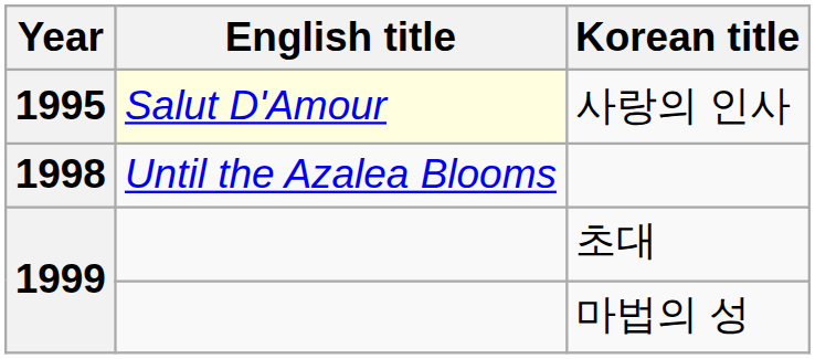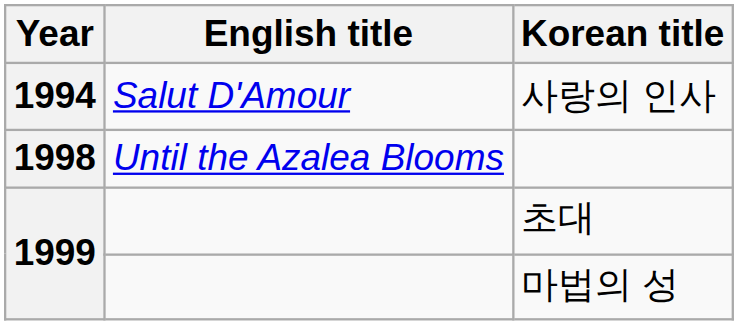 <table class="wikitable plainrowheaders">
 <tr>
 <th scope="col">Year</th>
 <th scope="col">English title</th>
 <th scope="col">Korean title</th>
 </tr>
 <tr>
-<th scope="row">1995</th>
-<td style="background: lightyellow;"><em><a href='#'>Salut D'Amour</a></em></td>
+<th scope="row">1994</th>
+<td><em><a href='#'>Salut D'Amour</a></em></td>
 <td>사랑의 인사</td>
 </tr>
 <tr>
 <th scope="row">1998</th>
 <td><em><a href='#'>Until the Azalea Blooms</a></em></td>
 <td></td>
 </tr>
 <tr>
 <th scope="row" rowspan="2">1999</th>
 <td><em></em></td>
 <td>초대</td>
 </tr>
 <tr>
 <td><em></em></td>
 <td>마법의 성</td>
 </tr>
 </table>
